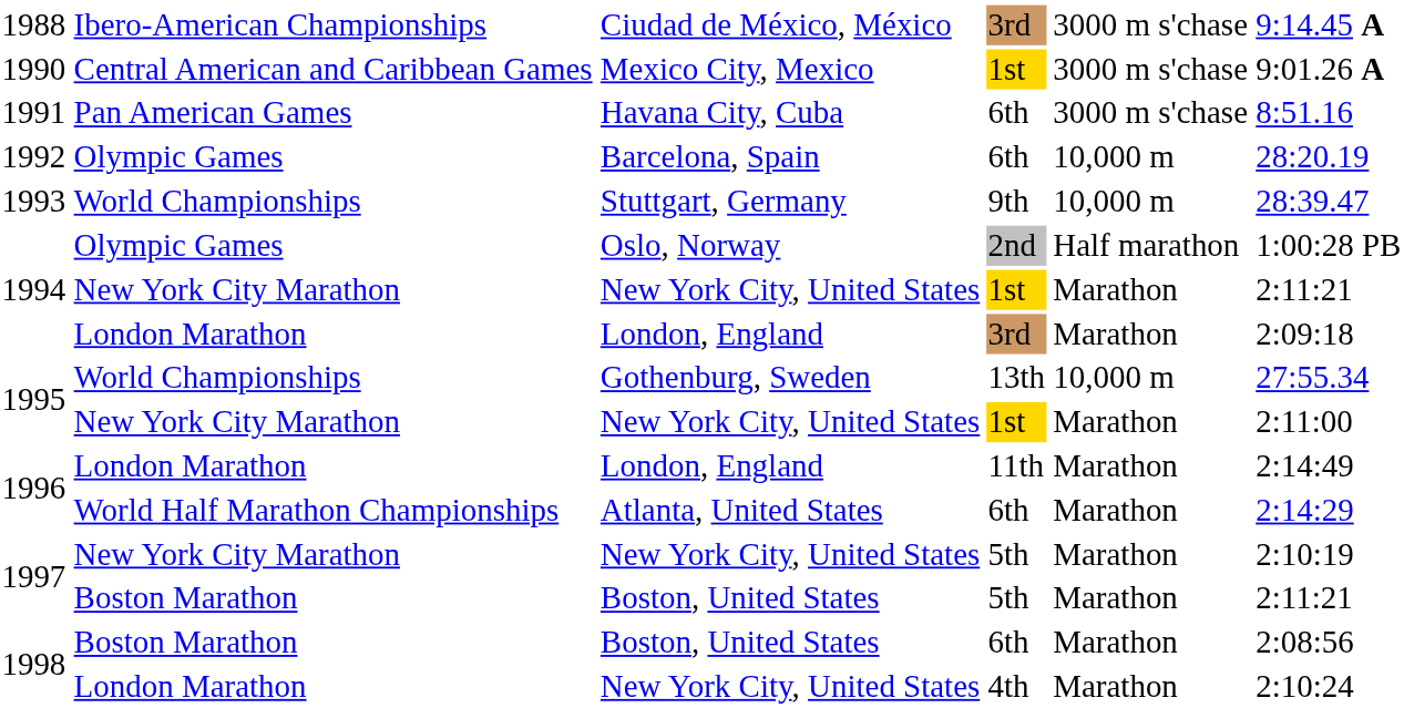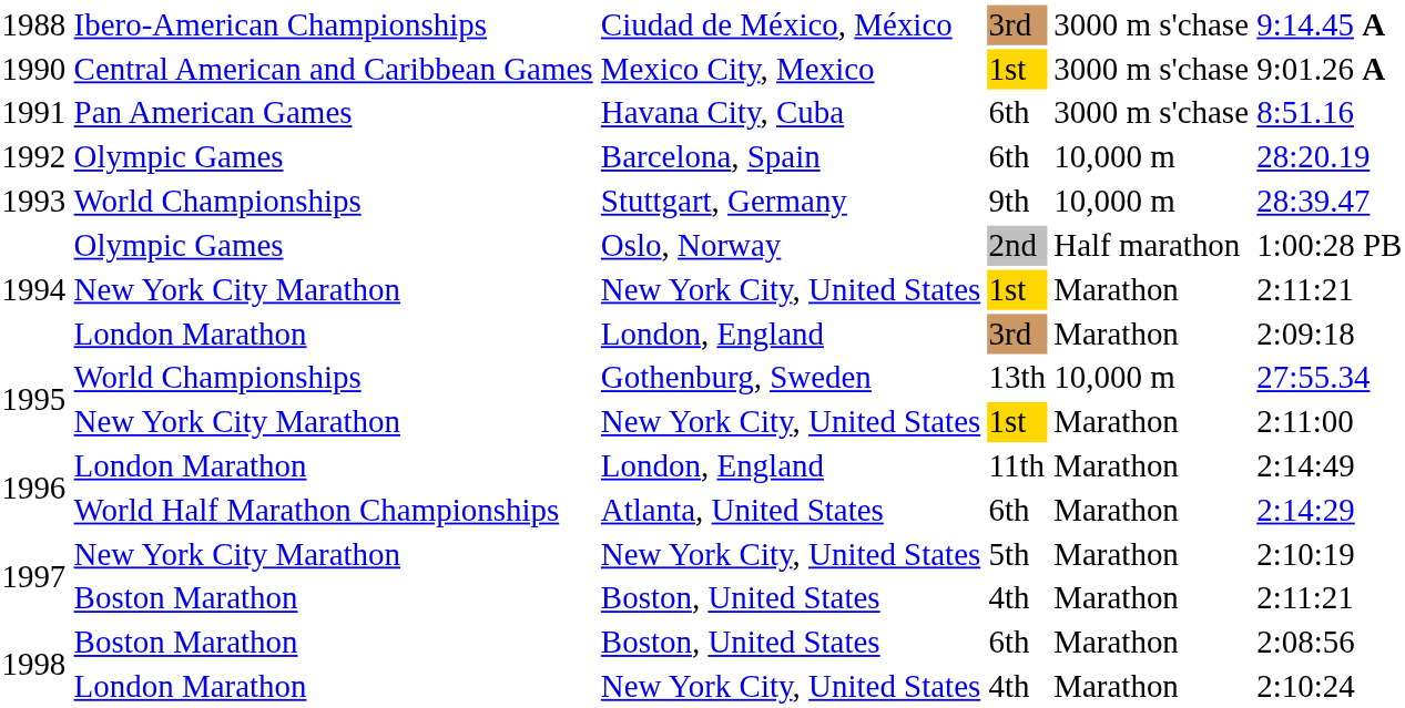 <table>
 <tr>
 <td>1988</td>
 <td><a href='#'>Ibero-American Championships</a></td>
 <td><a href='#'>Ciudad de México</a>, <a href='#'>México</a></td>
 <td bgcolor="cc9966">3rd</td>
 <td>3000 m s'chase</td>
 <td><a href='#'>9:14.45</a> <strong>A</strong></td>
 </tr>
 <tr>
 <td>1990</td>
 <td><a href='#'>Central American and Caribbean Games</a></td>
 <td><a href='#'>Mexico City</a>, <a href='#'>Mexico</a></td>
 <td bgcolor="gold">1st</td>
 <td>3000 m s'chase</td>
 <td>9:01.26 <strong>A</strong></td>
 </tr>
 <tr>
 <td>1991</td>
 <td><a href='#'>Pan American Games</a></td>
 <td><a href='#'>Havana City</a>, <a href='#'>Cuba</a></td>
 <td>6th</td>
 <td>3000 m s'chase</td>
 <td><a href='#'>8:51.16</a></td>
 </tr>
 <tr>
 <td>1992</td>
 <td><a href='#'>Olympic Games</a></td>
 <td><a href='#'>Barcelona</a>, <a href='#'>Spain</a></td>
 <td>6th</td>
 <td>10,000 m</td>
 <td><a href='#'>28:20.19</a></td>
 </tr>
 <tr>
 <td>1993</td>
 <td><a href='#'>World Championships</a></td>
 <td><a href='#'>Stuttgart</a>, <a href='#'>Germany</a></td>
 <td>9th</td>
 <td>10,000 m</td>
 <td><a href='#'>28:39.47</a></td>
 </tr>
 <tr>
 <td rowspan=3>1994</td>
 <td><a href='#'>Olympic Games</a></td>
 <td><a href='#'>Oslo</a>, <a href='#'>Norway</a></td>
 <td bgcolor="silver">2nd</td>
 <td>Half marathon</td>
 <td>1:00:28 PB</td>
 </tr>
 <tr>
 <td><a href='#'>New York City Marathon</a></td>
 <td><a href='#'>New York City</a>, <a href='#'>United States</a></td>
 <td bgcolor="gold">1st</td>
 <td>Marathon</td>
 <td>2:11:21</td>
 </tr>
 <tr>
 <td><a href='#'>London Marathon</a></td>
 <td><a href='#'>London</a>, <a href='#'>England</a></td>
 <td bgcolor="cc9966">3rd</td>
 <td>Marathon</td>
 <td>2:09:18</td>
 </tr>
 <tr>
 <td rowspan=2>1995</td>
 <td><a href='#'>World Championships</a></td>
 <td><a href='#'>Gothenburg</a>, <a href='#'>Sweden</a></td>
 <td>13th</td>
 <td>10,000 m</td>
 <td><a href='#'>27:55.34</a></td>
 </tr>
 <tr>
 <td><a href='#'>New York City Marathon</a></td>
 <td><a href='#'>New York City</a>, <a href='#'>United States</a></td>
 <td bgcolor="gold">1st</td>
 <td>Marathon</td>
 <td>2:11:00</td>
 </tr>
 <tr>
 <td rowspan=2>1996</td>
 <td><a href='#'>London Marathon</a></td>
 <td><a href='#'>London</a>, <a href='#'>England</a></td>
 <td>11th</td>
 <td>Marathon</td>
 <td>2:14:49</td>
 </tr>
 <tr>
 <td><a href='#'>World Half Marathon Championships</a></td>
 <td><a href='#'>Atlanta</a>, <a href='#'>United States</a></td>
 <td>6th</td>
 <td>Marathon</td>
 <td><a href='#'>2:14:29</a></td>
 </tr>
 <tr>
 <td rowspan=2>1997</td>
 <td><a href='#'>New York City Marathon</a></td>
 <td><a href='#'>New York City</a>, <a href='#'>United States</a></td>
 <td>5th</td>
 <td>Marathon</td>
 <td>2:10:19</td>
 </tr>
 <tr>
 <td><a href='#'>Boston Marathon</a></td>
 <td><a href='#'>Boston</a>, <a href='#'>United States</a></td>
-<td>5th</td>
+<td>4th</td>
 <td>Marathon</td>
 <td>2:11:21</td>
 </tr>
 <tr>
 <td rowspan=2>1998</td>
 <td><a href='#'>Boston Marathon</a></td>
 <td><a href='#'>Boston</a>, <a href='#'>United States</a></td>
 <td>6th</td>
 <td>Marathon</td>
 <td>2:08:56</td>
 </tr>
 <tr>
 <td><a href='#'>London Marathon</a></td>
 <td><a href='#'>New York City</a>, <a href='#'>United States</a></td>
 <td>4th</td>
 <td>Marathon</td>
 <td>2:10:24</td>
 </tr>
 </table>
